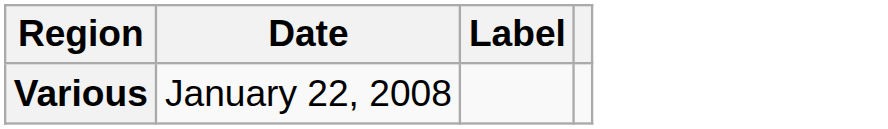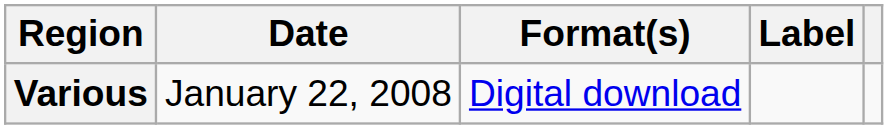 <table class="wikitable plainrowheaders">
 <tr>
 <th scope="col">Region</th>
 <th scope="col">Date</th>
+<th scope="col">Format(s)</th>
 <th scope="col">Label</th>
 <th scope="col"></th>
 </tr>
 <tr>
 <th scope="row">Various</th>
 <td>January 22, 2008</td>
+<td><a href='#'>Digital download</a></td>
 <td></td>
 <td align="center"></td>
 </tr>
 </table>
